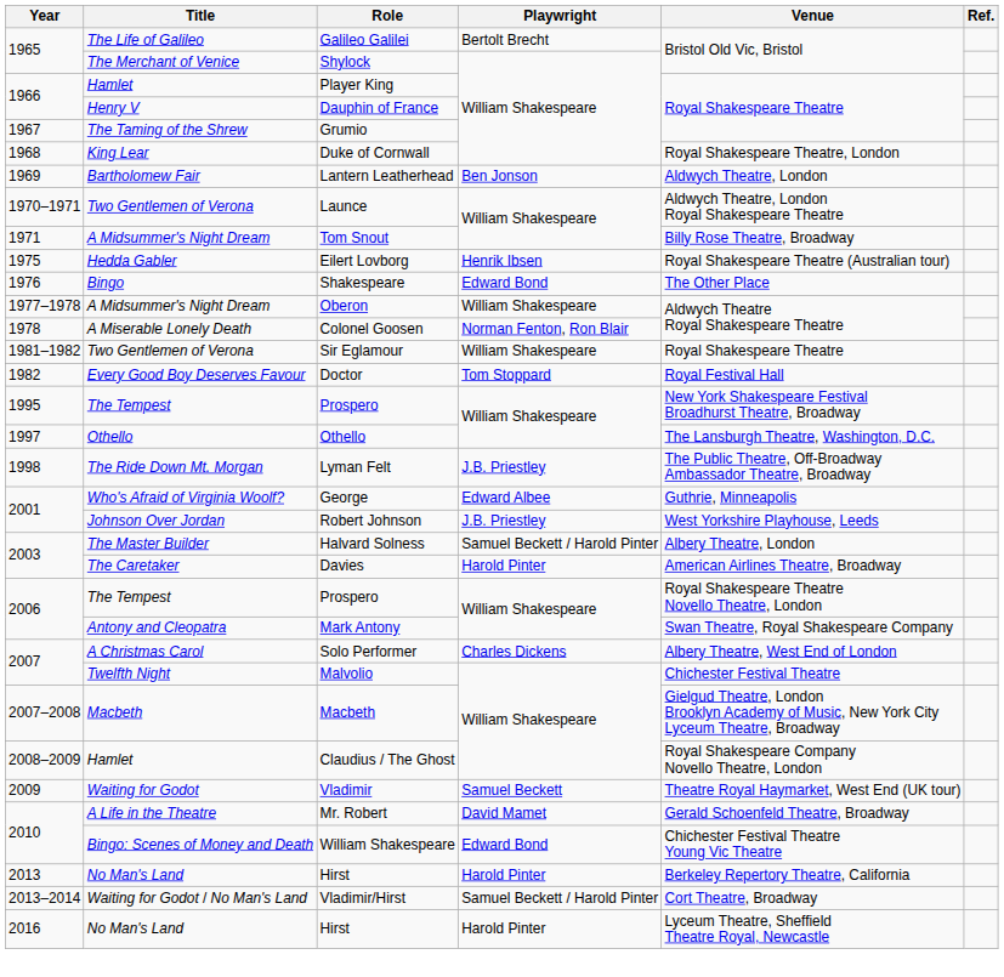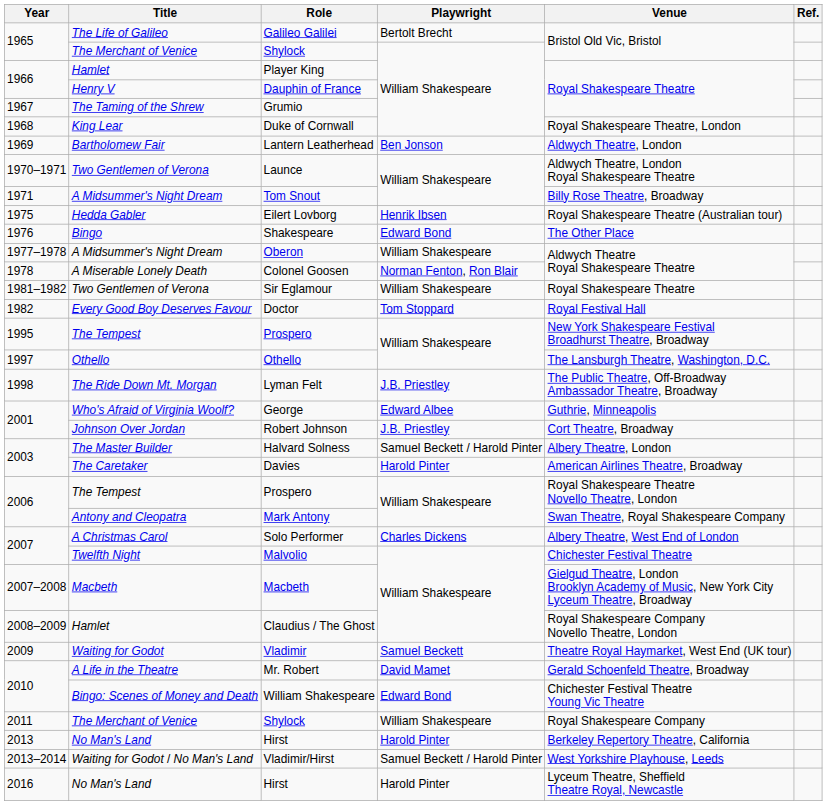 <table class="wikitable sortable">
 <tr>
 <th>Year</th>
 <th>Title</th>
 <th>Role</th>
 <th>Playwright</th>
 <th class="unsortable">Venue</th>
 <th>Ref.</th>
 </tr>
 <tr>
 <td rowspan="2">1965</td>
 <td><em><a href='#'>The Life of Galileo</a></em></td>
 <td><a href='#'>Galileo Galilei</a></td>
 <td>Bertolt Brecht</td>
 <td rowspan="2">Bristol Old Vic, Bristol</td>
 <td></td>
 </tr>
 <tr>
 <td><em><a href='#'>The Merchant of Venice</a></em></td>
 <td><a href='#'>Shylock</a></td>
 <td rowspan="5">William Shakespeare</td>
 <td></td>
 </tr>
 <tr>
 <td rowspan="2">1966</td>
 <td><em><a href='#'>Hamlet</a></em></td>
 <td>Player King</td>
 <td rowspan="3"><a href='#'>Royal Shakespeare Theatre</a></td>
 <td></td>
 </tr>
 <tr>
 <td><em><a href='#'>Henry V</a></em></td>
 <td><a href='#'>Dauphin of France</a></td>
 <td></td>
 </tr>
 <tr>
 <td>1967</td>
 <td><em><a href='#'>The Taming of the Shrew</a></em></td>
 <td>Grumio</td>
 <td></td>
 </tr>
 <tr>
 <td>1968</td>
 <td><em><a href='#'>King Lear</a></em></td>
 <td>Duke of Cornwall</td>
 <td>Royal Shakespeare Theatre, London</td>
 <td></td>
 </tr>
 <tr>
 <td>1969</td>
 <td><em><a href='#'>Bartholomew Fair</a></em></td>
 <td>Lantern Leatherhead</td>
 <td><a href='#'>Ben Jonson</a></td>
 <td><a href='#'>Aldwych Theatre</a>, London</td>
 <td></td>
 </tr>
 <tr>
 <td>1970–1971</td>
 <td><em><a href='#'>Two Gentlemen of Verona</a></em></td>
 <td>Launce</td>
 <td rowspan="2">William Shakespeare</td>
 <td>Aldwych Theatre, London<br>Royal Shakespeare Theatre</td>
 <td></td>
 </tr>
 <tr>
 <td>1971</td>
 <td><em><a href='#'>A Midsummer's Night Dream</a></em></td>
 <td><a href='#'>Tom Snout</a></td>
 <td><a href='#'>Billy Rose Theatre</a>, Broadway</td>
 <td></td>
 </tr>
 <tr>
 <td>1975</td>
 <td><em><a href='#'>Hedda Gabler</a></em></td>
 <td>Eilert Lovborg</td>
 <td><a href='#'>Henrik Ibsen</a></td>
 <td>Royal Shakespeare Theatre (Australian tour)</td>
 <td></td>
 </tr>
 <tr>
 <td>1976</td>
 <td><em><a href='#'>Bingo</a></em></td>
 <td>Shakespeare</td>
 <td><a href='#'>Edward Bond</a></td>
 <td><a href='#'>The Other Place</a></td>
 <td></td>
 </tr>
 <tr>
 <td>1977–1978</td>
 <td><em>A Midsummer's Night Dream</em></td>
 <td><a href='#'>Oberon</a></td>
 <td>William Shakespeare</td>
 <td rowspan="2">Aldwych Theatre<br>Royal Shakespeare Theatre</td>
 <td></td>
 </tr>
 <tr>
 <td>1978</td>
 <td><em>A Miserable Lonely Death</em></td>
 <td>Colonel Goosen</td>
 <td><a href='#'>Norman Fenton</a>, <a href='#'>Ron Blair</a></td>
 <td></td>
 </tr>
 <tr>
 <td>1981–1982</td>
 <td><em>Two Gentlemen of Verona</em></td>
 <td>Sir Eglamour</td>
 <td>William Shakespeare</td>
 <td>Royal Shakespeare Theatre</td>
 <td></td>
 </tr>
 <tr>
 <td>1982</td>
 <td><em><a href='#'>Every Good Boy Deserves Favour</a></em></td>
 <td>Doctor</td>
 <td><a href='#'>Tom Stoppard</a></td>
 <td><a href='#'>Royal Festival Hall</a></td>
 <td></td>
 </tr>
 <tr>
 <td>1995</td>
 <td><em><a href='#'>The Tempest</a></em></td>
 <td><a href='#'>Prospero</a></td>
 <td rowspan="2">William Shakespeare</td>
 <td><a href='#'>New York Shakespeare Festival</a><br><a href='#'>Broadhurst Theatre</a>, Broadway</td>
 <td></td>
 </tr>
 <tr>
 <td>1997</td>
 <td><em><a href='#'>Othello</a></em></td>
 <td><a href='#'>Othello</a></td>
 <td><a href='#'>The Lansburgh Theatre</a>, <a href='#'>Washington, D.C.</a></td>
 <td></td>
 </tr>
 <tr>
 <td>1998</td>
 <td><em><a href='#'>The Ride Down Mt. Morgan</a></em></td>
 <td>Lyman Felt</td>
 <td><a href='#'>J.B. Priestley</a></td>
 <td><a href='#'>The Public Theatre</a>, Off-Broadway<br><a href='#'>Ambassador Theatre</a>, Broadway</td>
 <td></td>
 </tr>
 <tr>
 <td rowspan=2>2001</td>
 <td><em><a href='#'>Who's Afraid of Virginia Woolf?</a></em></td>
 <td>George</td>
 <td><a href='#'>Edward Albee</a></td>
 <td><a href='#'>Guthrie</a>, <a href='#'>Minneapolis</a></td>
 <td></td>
 </tr>
 <tr>
 <td><em><a href='#'>Johnson Over Jordan</a></em></td>
 <td>Robert Johnson</td>
 <td><a href='#'>J.B. Priestley</a></td>
-<td><a href='#'>West Yorkshire Playhouse</a>, <a href='#'>Leeds</a></td>
+<td><a href='#'>Cort Theatre</a>, Broadway</td>
 <td></td>
 </tr>
 <tr>
 <td rowspan=2>2003</td>
 <td><em><a href='#'>The Master Builder</a></em></td>
 <td>Halvard Solness</td>
 <td>Samuel Beckett / Harold Pinter</td>
 <td><a href='#'>Albery Theatre</a>, London</td>
 <td></td>
 </tr>
 <tr>
 <td><em><a href='#'>The Caretaker</a></em></td>
 <td>Davies</td>
 <td><a href='#'>Harold Pinter</a></td>
 <td><a href='#'>American Airlines Theatre</a>, Broadway</td>
 <td></td>
 </tr>
 <tr>
 <td rowspan=2>2006</td>
 <td><em>The Tempest</em></td>
 <td>Prospero</td>
 <td rowspan="2">William Shakespeare</td>
 <td>Royal Shakespeare Theatre<br><a href='#'>Novello Theatre</a>, London</td>
 <td></td>
 </tr>
 <tr>
 <td><em><a href='#'>Antony and Cleopatra</a></em></td>
 <td><a href='#'>Mark Antony</a></td>
 <td><a href='#'>Swan Theatre</a>, Royal Shakespeare Company</td>
 <td></td>
 </tr>
 <tr>
 <td rowspan=2>2007</td>
 <td><em><a href='#'>A Christmas Carol</a></em></td>
 <td>Solo Performer</td>
 <td><a href='#'>Charles Dickens</a></td>
 <td><a href='#'>Albery Theatre</a>, <a href='#'>West End of London</a></td>
 <td></td>
 </tr>
 <tr>
 <td><em><a href='#'>Twelfth Night</a></em></td>
 <td><a href='#'>Malvolio</a></td>
 <td rowspan="3">William Shakespeare</td>
 <td><a href='#'>Chichester Festival Theatre</a></td>
 <td></td>
 </tr>
 <tr>
 <td>2007–2008</td>
 <td><em><a href='#'>Macbeth</a></em></td>
 <td><a href='#'>Macbeth</a></td>
 <td><a href='#'>Gielgud Theatre</a>, London<br><a href='#'>Brooklyn Academy of Music</a>, New York City<br><a href='#'>Lyceum Theatre</a>, Broadway</td>
 <td><br></td>
 </tr>
 <tr>
 <td>2008–2009</td>
 <td><em>Hamlet</em></td>
 <td>Claudius / The Ghost</td>
 <td>Royal Shakespeare Company<br>Novello Theatre, London</td>
 <td></td>
 </tr>
 <tr>
 <td>2009</td>
 <td><em><a href='#'>Waiting for Godot</a></em></td>
 <td><a href='#'>Vladimir</a></td>
 <td><a href='#'>Samuel Beckett</a></td>
 <td><a href='#'>Theatre Royal Haymarket</a>, West End (UK tour)</td>
 <td></td>
 </tr>
 <tr>
 <td rowspan="2">2010</td>
 <td><em><a href='#'>A Life in the Theatre</a></em></td>
 <td>Mr. Robert</td>
 <td><a href='#'>David Mamet</a></td>
 <td><a href='#'>Gerald Schoenfeld Theatre</a>, Broadway</td>
 <td></td>
 </tr>
 <tr>
 <td><em><a href='#'>Bingo: Scenes of Money and Death</a></em></td>
 <td>William Shakespeare</td>
 <td><a href='#'>Edward Bond</a></td>
 <td>Chichester Festival Theatre<br><a href='#'>Young Vic Theatre</a></td>
 <td></td>
 </tr>
 <tr>
+<td>2011</td>
+<td><em><a href='#'>The Merchant of Venice</a></em></td>
+<td><a href='#'>Shylock</a></td>
+<td>William Shakespeare</td>
+<td>Royal Shakespeare Company</td>
+<td></td>
+</tr>
+<tr>
 <td>2013</td>
 <td><em><a href='#'>No Man's Land</a></em></td>
 <td>Hirst</td>
 <td><a href='#'>Harold Pinter</a></td>
 <td><a href='#'>Berkeley Repertory Theatre</a>, California</td>
 <td></td>
 </tr>
 <tr>
 <td>2013–2014</td>
 <td><em>Waiting for Godot</em> / <em>No Man's Land</em></td>
 <td>Vladimir/Hirst</td>
 <td>Samuel Beckett / Harold Pinter</td>
-<td><a href='#'>Cort Theatre</a>, Broadway</td>
+<td><a href='#'>West Yorkshire Playhouse</a>, <a href='#'>Leeds</a></td>
 <td></td>
 </tr>
 <tr>
 <td>2016</td>
 <td><em>No Man's Land</em></td>
 <td>Hirst</td>
 <td>Harold Pinter</td>
 <td>Lyceum Theatre, Sheffield<br><a href='#'>Theatre Royal, Newcastle</a></td>
 <td></td>
 </tr>
 </table>
